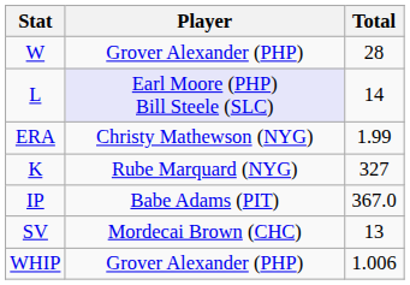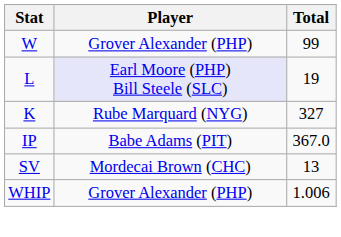 <table class="wikitable" style="text-align:center;">
 <tr>
 <th style="width:15%;">Stat</th>
 <th>Player</th>
 <th style="width:15%;">Total</th>
 </tr>
 <tr>
 <td><a href='#'>W</a></td>
 <td><a href='#'>Grover Alexander</a> (<a href='#'>PHP</a>)</td>
-<td>28</td>
+<td>99</td>
 </tr>
 <tr>
 <td><a href='#'>L</a></td>
 <td style="background: lavender;"><a href='#'>Earl Moore</a> (<a href='#'>PHP</a>)<br><a href='#'>Bill Steele</a> (<a href='#'>SLC</a>)</td>
-<td>14</td>
-</tr>
-<tr>
-<td><a href='#'>ERA</a></td>
-<td><a href='#'>Christy Mathewson</a> (<a href='#'>NYG</a>)</td>
-<td>1.99</td>
+<td>19</td>
 </tr>
 <tr>
 <td><a href='#'>K</a></td>
 <td><a href='#'>Rube Marquard</a> (<a href='#'>NYG</a>)</td>
 <td>327</td>
 </tr>
 <tr>
 <td><a href='#'>IP</a></td>
 <td><a href='#'>Babe Adams</a> (<a href='#'>PIT</a>)</td>
 <td>367.0</td>
 </tr>
 <tr>
 <td><a href='#'>SV</a></td>
 <td><a href='#'>Mordecai Brown</a> (<a href='#'>CHC</a>)</td>
 <td>13</td>
 </tr>
 <tr>
 <td><a href='#'>WHIP</a></td>
 <td><a href='#'>Grover Alexander</a> (<a href='#'>PHP</a>)</td>
 <td>1.006</td>
 </tr>
 </table>
